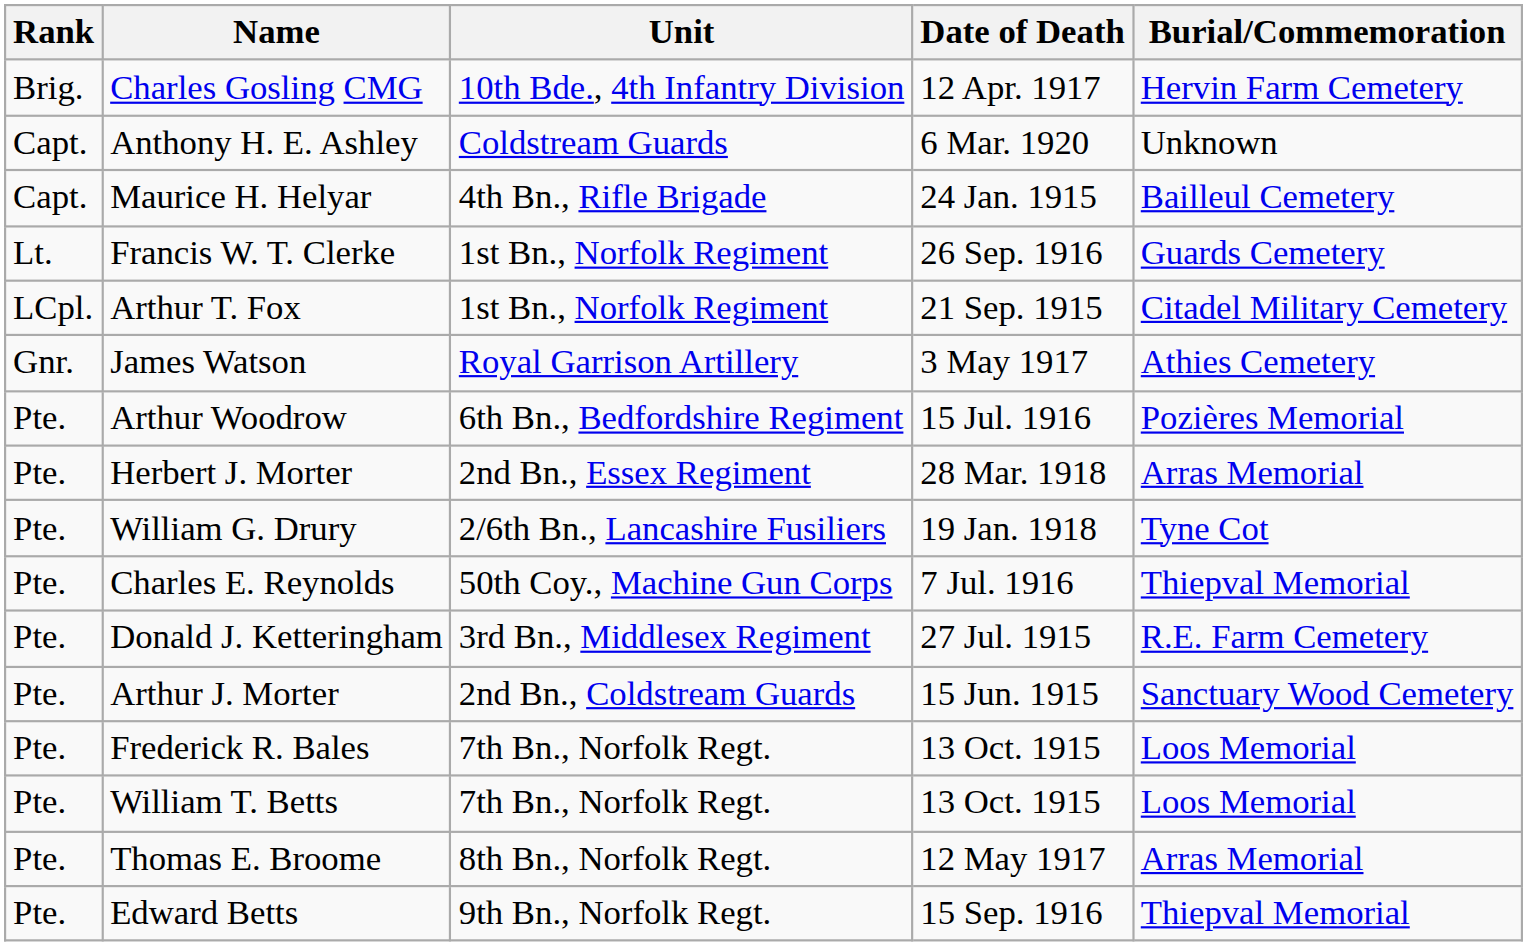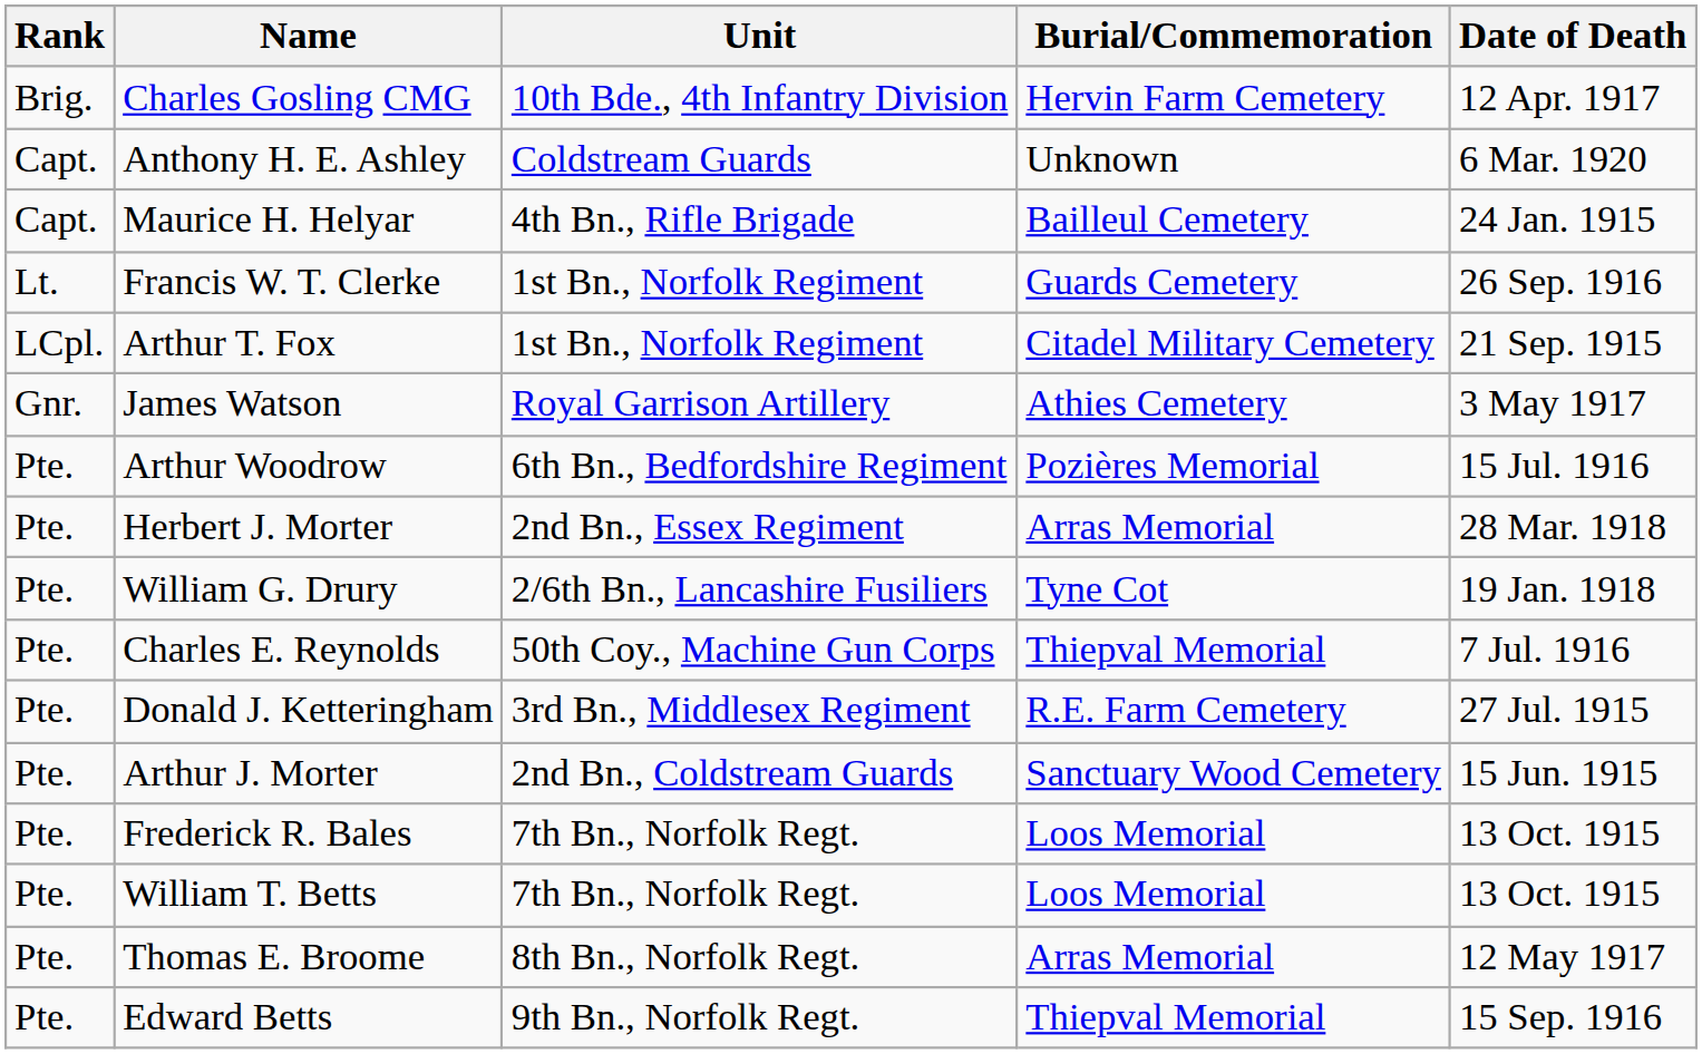 <table class="wikitable">
 <tr>
 <th>Rank</th>
 <th>Name</th>
 <th>Unit</th>
+<th>Burial/Commemoration</th>
 <th>Date of Death</th>
-<th>Burial/Commemoration</th>
 </tr>
 <tr>
 <td>Brig.</td>
 <td><a href='#'>Charles Gosling</a> <a href='#'>CMG</a></td>
 <td><a href='#'>10th Bde.</a>, <a href='#'>4th Infantry Division</a></td>
+<td><a href='#'>Hervin Farm Cemetery</a></td>
 <td>12 Apr. 1917</td>
-<td><a href='#'>Hervin Farm Cemetery</a></td>
 </tr>
 <tr>
 <td>Capt.</td>
 <td>Anthony H. E. Ashley</td>
 <td><a href='#'>Coldstream Guards</a></td>
+<td>Unknown</td>
 <td>6 Mar. 1920</td>
-<td>Unknown</td>
 </tr>
 <tr>
 <td>Capt.</td>
 <td>Maurice H. Helyar</td>
 <td>4th Bn., <a href='#'>Rifle Brigade</a></td>
+<td><a href='#'>Bailleul Cemetery</a></td>
 <td>24 Jan. 1915</td>
-<td><a href='#'>Bailleul Cemetery</a></td>
 </tr>
 <tr>
 <td>Lt.</td>
 <td>Francis W. T. Clerke</td>
 <td>1st Bn., <a href='#'>Norfolk Regiment</a></td>
+<td><a href='#'>Guards Cemetery</a></td>
 <td>26 Sep. 1916</td>
-<td><a href='#'>Guards Cemetery</a></td>
 </tr>
 <tr>
 <td>LCpl.</td>
 <td>Arthur T. Fox</td>
 <td>1st Bn., <a href='#'>Norfolk Regiment</a></td>
+<td><a href='#'>Citadel Military Cemetery</a></td>
 <td>21 Sep. 1915</td>
-<td><a href='#'>Citadel Military Cemetery</a></td>
 </tr>
 <tr>
 <td>Gnr.</td>
 <td>James Watson</td>
 <td><a href='#'>Royal Garrison Artillery</a></td>
+<td><a href='#'>Athies Cemetery</a></td>
 <td>3 May 1917</td>
-<td><a href='#'>Athies Cemetery</a></td>
 </tr>
 <tr>
 <td>Pte.</td>
 <td>Arthur Woodrow</td>
 <td>6th Bn., <a href='#'>Bedfordshire Regiment</a></td>
+<td><a href='#'>Pozières Memorial</a></td>
 <td>15 Jul. 1916</td>
-<td><a href='#'>Pozières Memorial</a></td>
 </tr>
 <tr>
 <td>Pte.</td>
 <td>Herbert J. Morter</td>
 <td>2nd Bn., <a href='#'>Essex Regiment</a></td>
+<td><a href='#'>Arras Memorial</a></td>
 <td>28 Mar. 1918</td>
-<td><a href='#'>Arras Memorial</a></td>
 </tr>
 <tr>
 <td>Pte.</td>
 <td>William G. Drury</td>
 <td>2/6th Bn., <a href='#'>Lancashire Fusiliers</a></td>
+<td><a href='#'>Tyne Cot</a></td>
 <td>19 Jan. 1918</td>
-<td><a href='#'>Tyne Cot</a></td>
 </tr>
 <tr>
 <td>Pte.</td>
 <td>Charles E. Reynolds</td>
 <td>50th Coy., <a href='#'>Machine Gun Corps</a></td>
+<td><a href='#'>Thiepval Memorial</a></td>
 <td>7 Jul. 1916</td>
-<td><a href='#'>Thiepval Memorial</a></td>
 </tr>
 <tr>
 <td>Pte.</td>
 <td>Donald J. Ketteringham</td>
 <td>3rd Bn., <a href='#'>Middlesex Regiment</a></td>
+<td><a href='#'>R.E. Farm Cemetery</a></td>
 <td>27 Jul. 1915</td>
-<td><a href='#'>R.E. Farm Cemetery</a></td>
 </tr>
 <tr>
 <td>Pte.</td>
 <td>Arthur J. Morter</td>
 <td>2nd Bn., <a href='#'>Coldstream Guards</a></td>
+<td><a href='#'>Sanctuary Wood Cemetery</a></td>
 <td>15 Jun. 1915</td>
-<td><a href='#'>Sanctuary Wood Cemetery</a></td>
 </tr>
 <tr>
 <td>Pte.</td>
 <td>Frederick R. Bales</td>
 <td>7th Bn., Norfolk Regt.</td>
+<td><a href='#'>Loos Memorial</a></td>
 <td>13 Oct. 1915</td>
-<td><a href='#'>Loos Memorial</a></td>
 </tr>
 <tr>
 <td>Pte.</td>
 <td>William T. Betts</td>
 <td>7th Bn., Norfolk Regt.</td>
+<td><a href='#'>Loos Memorial</a></td>
 <td>13 Oct. 1915</td>
-<td><a href='#'>Loos Memorial</a></td>
 </tr>
 <tr>
 <td>Pte.</td>
 <td>Thomas E. Broome</td>
 <td>8th Bn., Norfolk Regt.</td>
+<td><a href='#'>Arras Memorial</a></td>
 <td>12 May 1917</td>
-<td><a href='#'>Arras Memorial</a></td>
 </tr>
 <tr>
 <td>Pte.</td>
 <td>Edward Betts</td>
 <td>9th Bn., Norfolk Regt.</td>
+<td><a href='#'>Thiepval Memorial</a></td>
 <td>15 Sep. 1916</td>
-<td><a href='#'>Thiepval Memorial</a></td>
 </tr>
 </table>
